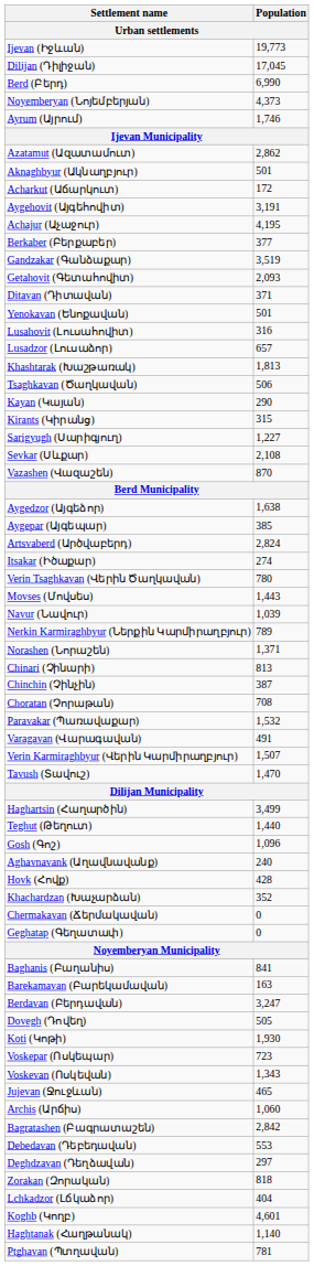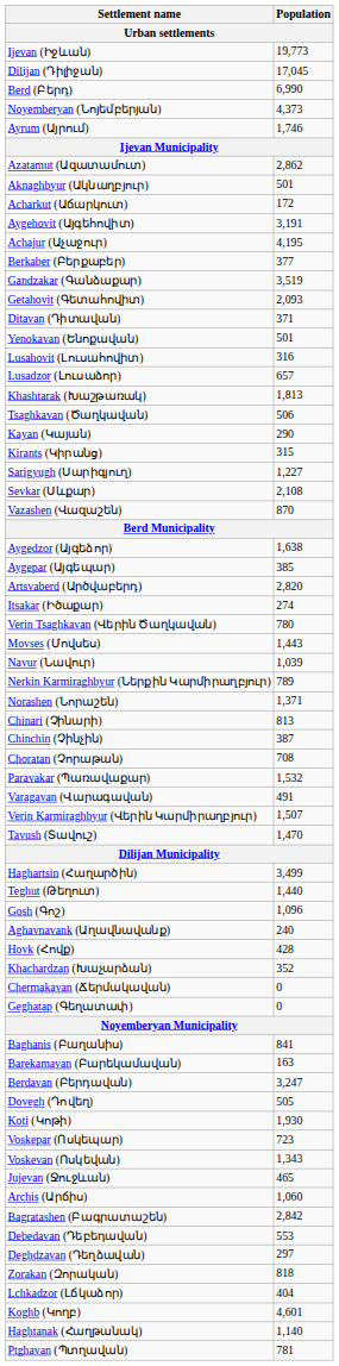 <table class="wikitable">
 <tr>
 <th>Settlement name</th>
 <th>Population</th>
 </tr>
 <tr>
 <th colspan="2">Urban settlements</th>
 </tr>
 <tr>
 <td><a href='#'>Ijevan</a> (Իջևան)</td>
 <td>19,773</td>
 </tr>
 <tr>
 <td><a href='#'>Dilijan</a> (Դիլիջան)</td>
 <td>17,045</td>
 </tr>
 <tr>
 <td><a href='#'>Berd</a> (Բերդ)</td>
 <td>6,990</td>
 </tr>
 <tr>
 <td><a href='#'>Noyemberyan</a> (Նոյեմբերյան)</td>
 <td>4,373</td>
 </tr>
 <tr>
 <td><a href='#'>Ayrum</a> (Այրում)</td>
 <td>1,746</td>
 </tr>
 <tr>
 <th colspan="2"><a href='#'>Ijevan Municipality</a></th>
 </tr>
 <tr>
 <td><a href='#'>Azatamut</a> (Ազատամուտ)</td>
 <td>2,862</td>
 </tr>
 <tr>
 <td><a href='#'>Aknaghbyur</a> (Ակնաղբյուր)</td>
 <td>501</td>
 </tr>
 <tr>
 <td><a href='#'>Acharkut</a> (Աճարկուտ)</td>
 <td>172</td>
 </tr>
 <tr>
 <td><a href='#'>Aygehovit</a> (Այգեհովիտ)</td>
 <td>3,191</td>
 </tr>
 <tr>
 <td><a href='#'>Achajur</a> (Աչաջուր)</td>
 <td>4,195</td>
 </tr>
 <tr>
 <td><a href='#'>Berkaber</a> (Բերքաբեր)</td>
 <td>377</td>
 </tr>
 <tr>
 <td><a href='#'>Gandzakar</a> (Գանձաքար)</td>
 <td>3,519</td>
 </tr>
 <tr>
 <td><a href='#'>Getahovit</a> (Գետահովիտ)</td>
 <td>2,093</td>
 </tr>
 <tr>
 <td><a href='#'>Ditavan</a> (Դիտավան)</td>
 <td>371</td>
 </tr>
 <tr>
 <td><a href='#'>Yenokavan</a> (Ենոքավան)</td>
 <td>501</td>
 </tr>
 <tr>
 <td><a href='#'>Lusahovit</a> (Լուսահովիտ)</td>
 <td>316</td>
 </tr>
 <tr>
 <td><a href='#'>Lusadzor</a> (Լուսաձոր)</td>
 <td>657</td>
 </tr>
 <tr>
 <td><a href='#'>Khashtarak</a> (Խաշթառակ)</td>
 <td>1,813</td>
 </tr>
 <tr>
 <td><a href='#'>Tsaghkavan</a> (Ծաղկավան)</td>
 <td>506</td>
 </tr>
 <tr>
 <td><a href='#'>Kayan</a> (Կայան)</td>
 <td>290</td>
 </tr>
 <tr>
 <td><a href='#'>Kirants</a> (Կիրանց)</td>
 <td>315</td>
 </tr>
 <tr>
 <td><a href='#'>Sarigyugh</a> (Սարիգյուղ)</td>
 <td>1,227</td>
 </tr>
 <tr>
 <td><a href='#'>Sevkar</a> (Սևքար)</td>
 <td>2,108</td>
 </tr>
 <tr>
 <td><a href='#'>Vazashen</a> (Վազաշեն)</td>
 <td>870</td>
 </tr>
 <tr>
 <th colspan="2"><a href='#'>Berd Municipality</a></th>
 </tr>
 <tr>
 <td><a href='#'>Aygedzor</a> (Այգեձոր)</td>
 <td>1,638</td>
 </tr>
 <tr>
 <td><a href='#'>Aygepar</a> (Այգեպար)</td>
 <td>385</td>
 </tr>
 <tr>
 <td><a href='#'>Artsvaberd</a> (Արծվաբերդ)</td>
-<td>2,824</td>
+<td>2,820</td>
 </tr>
 <tr>
 <td><a href='#'>Itsakar</a> (Իծաքար)</td>
 <td>274</td>
 </tr>
 <tr>
 <td><a href='#'>Verin Tsaghkavan</a> (Վերին Ծաղկավան)</td>
 <td>780</td>
 </tr>
 <tr>
 <td><a href='#'>Movses</a> (Մովսես)</td>
 <td>1,443</td>
 </tr>
 <tr>
 <td><a href='#'>Navur</a> (Նավուր)</td>
 <td>1,039</td>
 </tr>
 <tr>
 <td><a href='#'>Nerkin Karmiraghbyur</a> (Ներքին Կարմիրաղբյուր)</td>
 <td>789</td>
 </tr>
 <tr>
 <td><a href='#'>Norashen</a> (Նորաշեն)</td>
 <td>1,371</td>
 </tr>
 <tr>
 <td><a href='#'>Chinari</a> (Չինարի)</td>
 <td>813</td>
 </tr>
 <tr>
 <td><a href='#'>Chinchin</a> (Չինչին)</td>
 <td>387</td>
 </tr>
 <tr>
 <td><a href='#'>Choratan</a> (Չորաթան)</td>
 <td>708</td>
 </tr>
 <tr>
 <td><a href='#'>Paravakar</a> (Պառավաքար)</td>
 <td>1,532</td>
 </tr>
 <tr>
 <td><a href='#'>Varagavan</a> (Վարագավան)</td>
 <td>491</td>
 </tr>
 <tr>
 <td><a href='#'>Verin Karmiraghbyur</a> (Վերին Կարմիրաղբյուր)</td>
 <td>1,507</td>
 </tr>
 <tr>
 <td><a href='#'>Tavush</a> (Տավուշ)</td>
 <td>1,470</td>
 </tr>
 <tr>
 <th colspan="2"><a href='#'>Dilijan Municipality</a></th>
 </tr>
 <tr>
 <td><a href='#'>Haghartsin</a> (Հաղարծին)</td>
 <td>3,499</td>
 </tr>
 <tr>
 <td><a href='#'>Teghut</a> (Թեղուտ)</td>
 <td>1,440</td>
 </tr>
 <tr>
 <td><a href='#'>Gosh</a> (Գոշ)</td>
 <td>1,096</td>
 </tr>
 <tr>
 <td><a href='#'>Aghavnavank</a> (Աղավնավանք)</td>
 <td>240</td>
 </tr>
 <tr>
 <td><a href='#'>Hovk</a> (Հովք)</td>
 <td>428</td>
 </tr>
 <tr>
 <td><a href='#'>Khachardzan</a> (Խաչարձան)</td>
 <td>352</td>
 </tr>
 <tr>
 <td><a href='#'>Chermakavan</a> (Ճերմակավան)</td>
 <td>0</td>
 </tr>
 <tr>
 <td><a href='#'>Geghatap</a> (Գեղատափ)</td>
 <td>0</td>
 </tr>
 <tr>
 <th colspan="2"><a href='#'>Noyemberyan Municipality</a></th>
 </tr>
 <tr>
 <td><a href='#'>Baghanis</a> (Բաղանիս)</td>
 <td>841</td>
 </tr>
 <tr>
 <td><a href='#'>Barekamavan</a> (Բարեկամավան)</td>
 <td>163</td>
 </tr>
 <tr>
 <td><a href='#'>Berdavan</a> (Բերդավան)</td>
 <td>3,247</td>
 </tr>
 <tr>
 <td><a href='#'>Dovegh</a> (Դովեղ)</td>
 <td>505</td>
 </tr>
 <tr>
 <td><a href='#'>Koti</a> (Կոթի)</td>
 <td>1,930</td>
 </tr>
 <tr>
 <td><a href='#'>Voskepar</a> (Ոսկեպար)</td>
 <td>723</td>
 </tr>
 <tr>
 <td><a href='#'>Voskevan</a> (Ոսկեվան)</td>
 <td>1,343</td>
 </tr>
 <tr>
 <td><a href='#'>Jujevan</a> (Ջուջևան)</td>
 <td>465</td>
 </tr>
 <tr>
 <td><a href='#'>Archis</a> (Արճիս)</td>
 <td>1,060</td>
 </tr>
 <tr>
 <td><a href='#'>Bagratashen</a> (Բագրատաշեն)</td>
 <td>2,842</td>
 </tr>
 <tr>
 <td><a href='#'>Debedavan</a> (Դեբեդավան)</td>
 <td>553</td>
 </tr>
 <tr>
 <td><a href='#'>Deghdzavan</a> (Դեղձավան)</td>
 <td>297</td>
 </tr>
 <tr>
 <td><a href='#'>Zorakan</a> (Զորական)</td>
 <td>818</td>
 </tr>
 <tr>
 <td><a href='#'>Lchkadzor</a> (Լճկաձոր)</td>
 <td>404</td>
 </tr>
 <tr>
 <td><a href='#'>Koghb</a> (Կողբ)</td>
 <td>4,601</td>
 </tr>
 <tr>
 <td><a href='#'>Haghtanak</a> (Հաղթանակ)</td>
 <td>1,140</td>
 </tr>
 <tr>
 <td><a href='#'>Ptghavan</a> (Պտղավան)</td>
 <td>781</td>
 </tr>
 </table>
